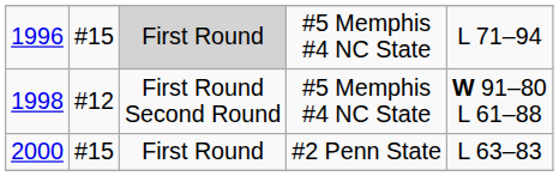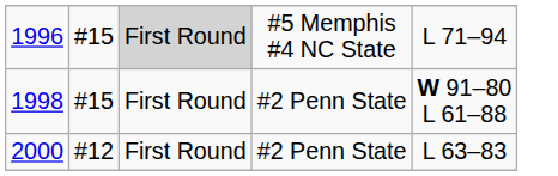 <table class="wikitable" style="text-align:center">
 <tr>
 </tr>
 <tr>
 <td rowspan=1><a href='#'>1996</a></td>
 <td>#15</td>
 <td style="background: lightgrey;">First Round</td>
 <td>#5 Memphis<br>#4 NC State</td>
 <td>L 71–94</td>
 </tr>
 <tr style="text-align:center;">
 <td rowspan=1><a href='#'>1998</a></td>
-<td>#12</td>
-<td>First Round<br>Second Round</td>
-<td>#5 Memphis<br>#4 NC State</td>
+<td>#15</td>
+<td>First Round</td>
+<td>#2 Penn State</td>
 <td><strong>W</strong> 91–80<br>L 61–88</td>
 </tr>
 <tr style="text-align:center;">
 <td rowspan=1><a href='#'>2000</a></td>
-<td>#15</td>
+<td>#12</td>
 <td>First Round</td>
 <td>#2 Penn State</td>
 <td>L 63–83</td>
 </tr>
 <tr style="text-align:center;">
 </tr>
 </table>
